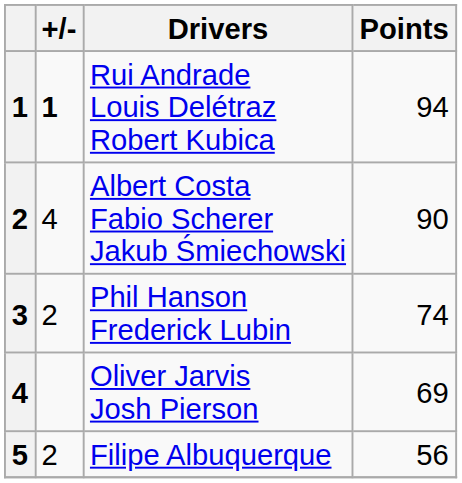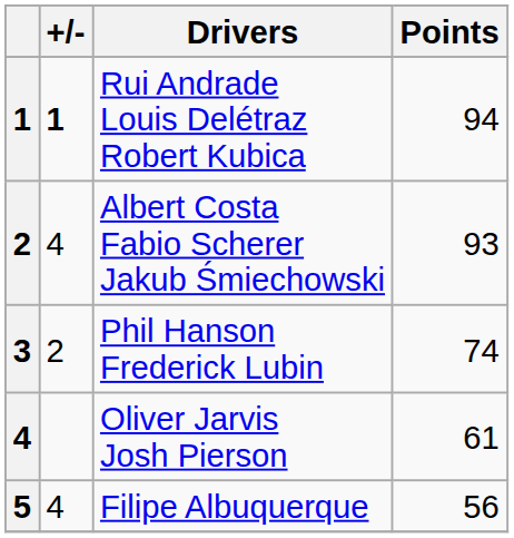 <table class="wikitable" style="font-size:95%;">
 <tr>
 <th scope="col"></th>
 <th scope="col">+/-</th>
 <th scope="col">Drivers</th>
 <th scope="col">Points</th>
 </tr>
 <tr>
 <th align="center">1</th>
 <td align="left"><strong> 1</strong></td>
 <td> <a href='#'>Rui Andrade</a><br> <a href='#'>Louis Delétraz</a><br> <a href='#'>Robert Kubica</a></td>
 <td align="right">94</td>
 </tr>
 <tr>
 <th align="center">2</th>
 <td align="left"> 4</td>
 <td> <a href='#'>Albert Costa</a><br> <a href='#'>Fabio Scherer</a><br> <a href='#'>Jakub Śmiechowski</a></td>
-<td align="right">90</td>
+<td align="right">93</td>
 </tr>
 <tr>
 <th align="center">3</th>
 <td align="left"> 2</td>
 <td> <a href='#'>Phil Hanson</a><br> <a href='#'>Frederick Lubin</a></td>
 <td align="right">74</td>
 </tr>
 <tr>
 <th align="center">4</th>
 <td align="left"></td>
 <td> <a href='#'>Oliver Jarvis</a><br> <a href='#'>Josh Pierson</a></td>
-<td align="right">69</td>
+<td align="right">61</td>
 </tr>
 <tr>
 <th align="center">5</th>
-<td align="left"> 2</td>
+<td align="left"> 4</td>
 <td> <a href='#'>Filipe Albuquerque</a></td>
 <td align="right">56</td>
 </tr>
 <tr>
 </tr>
 </table>
